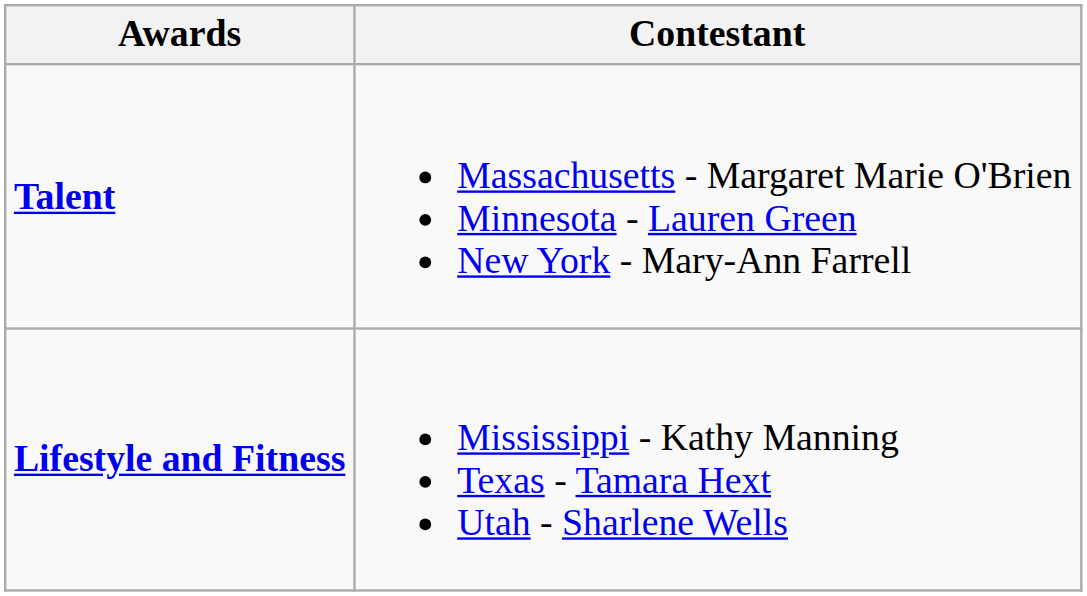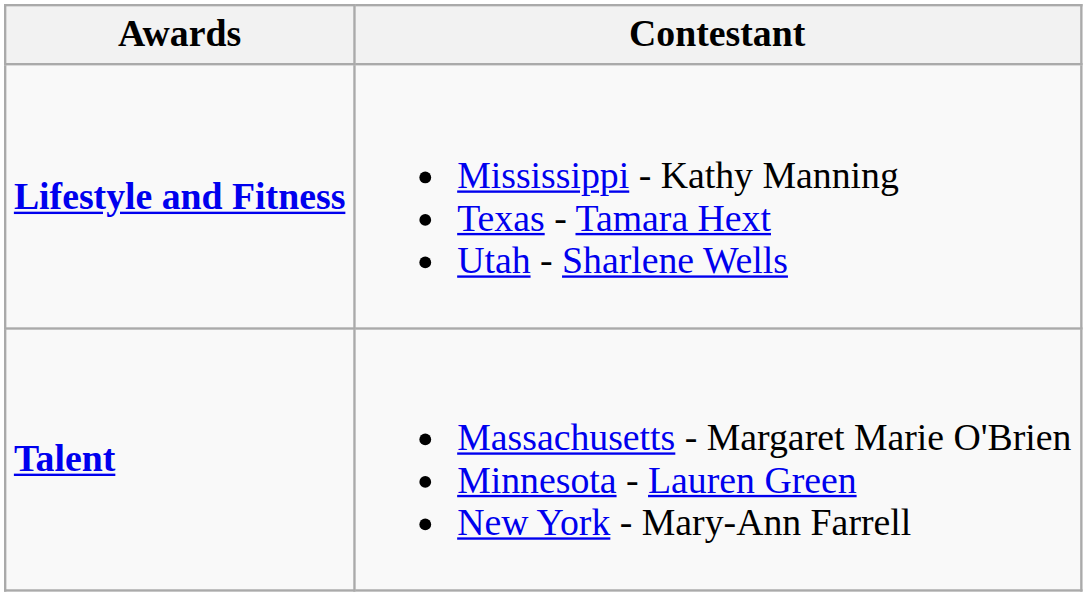 <table class="wikitable">
 <tr>
 <th>Awards</th>
 <th>Contestant</th>
 </tr>
 <tr>
+<td><strong><a href='#'>Lifestyle and Fitness</a></strong></td>
+<td><br><ul><li> <a href='#'>Mississippi</a> - Kathy Manning</li><li> <a href='#'>Texas</a> - <a href='#'>Tamara Hext</a></li><li> <a href='#'>Utah</a> - <a href='#'>Sharlene Wells</a></li></ul></td>
+</tr>
+<tr>
 <td><strong><a href='#'>Talent</a></strong></td>
 <td><br><ul><li> <a href='#'>Massachusetts</a> - Margaret Marie O'Brien</li><li> <a href='#'>Minnesota</a> - <a href='#'>Lauren Green</a></li><li> <a href='#'>New York</a> - Mary-Ann Farrell</li></ul></td>
 </tr>
-<tr>
-<td><strong><a href='#'>Lifestyle and Fitness</a></strong></td>
-<td><br><ul><li> <a href='#'>Mississippi</a> - Kathy Manning</li><li> <a href='#'>Texas</a> - <a href='#'>Tamara Hext</a></li><li> <a href='#'>Utah</a> - <a href='#'>Sharlene Wells</a></li></ul></td>
-</tr>
 </table>
